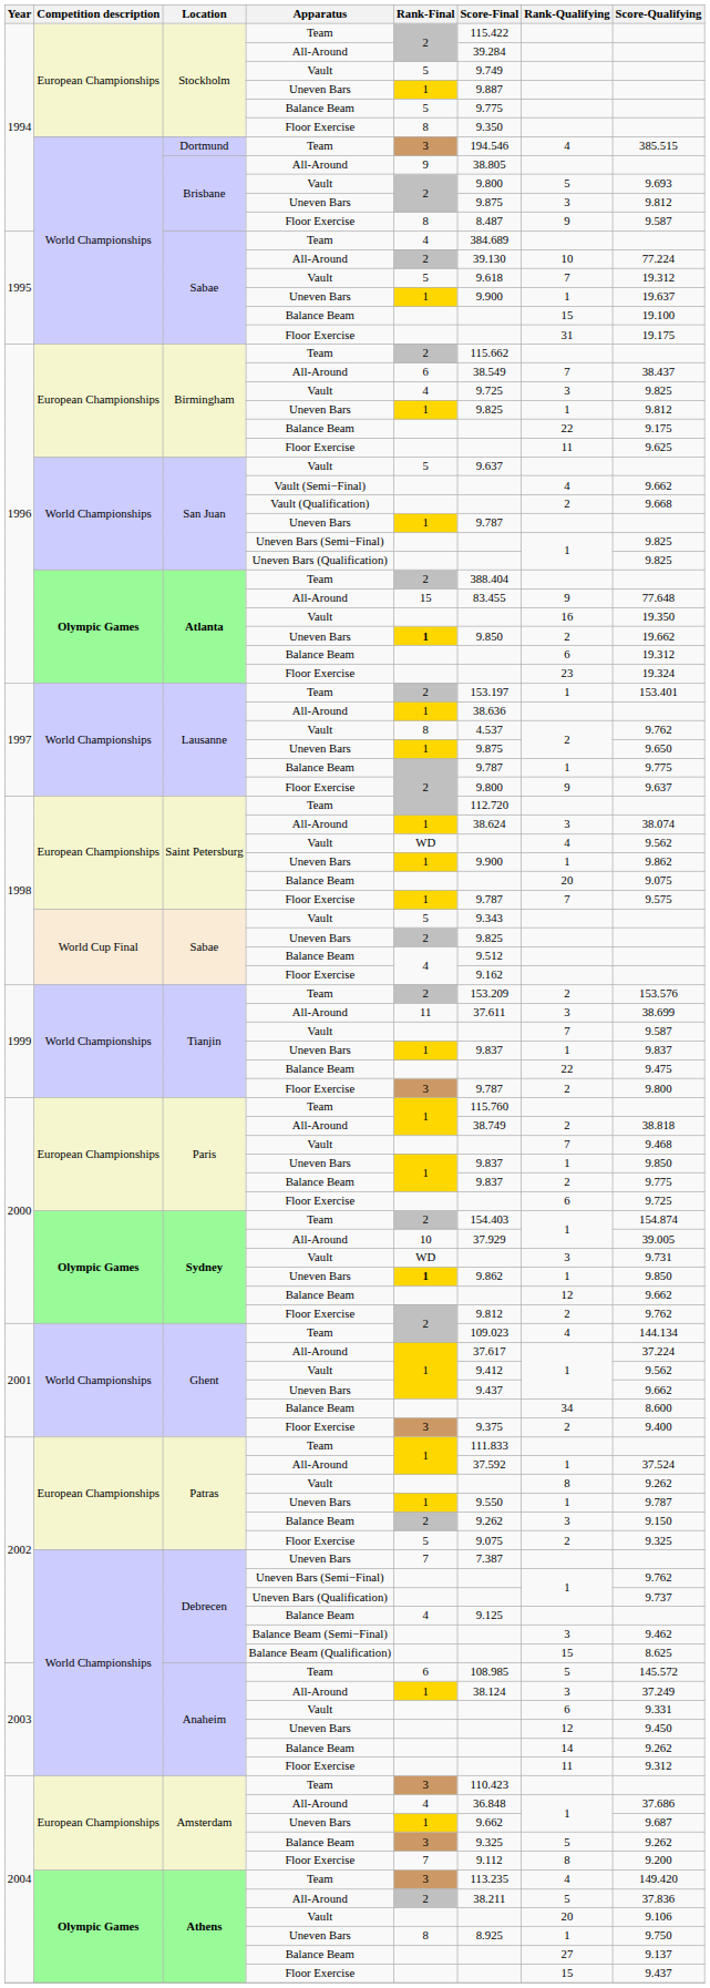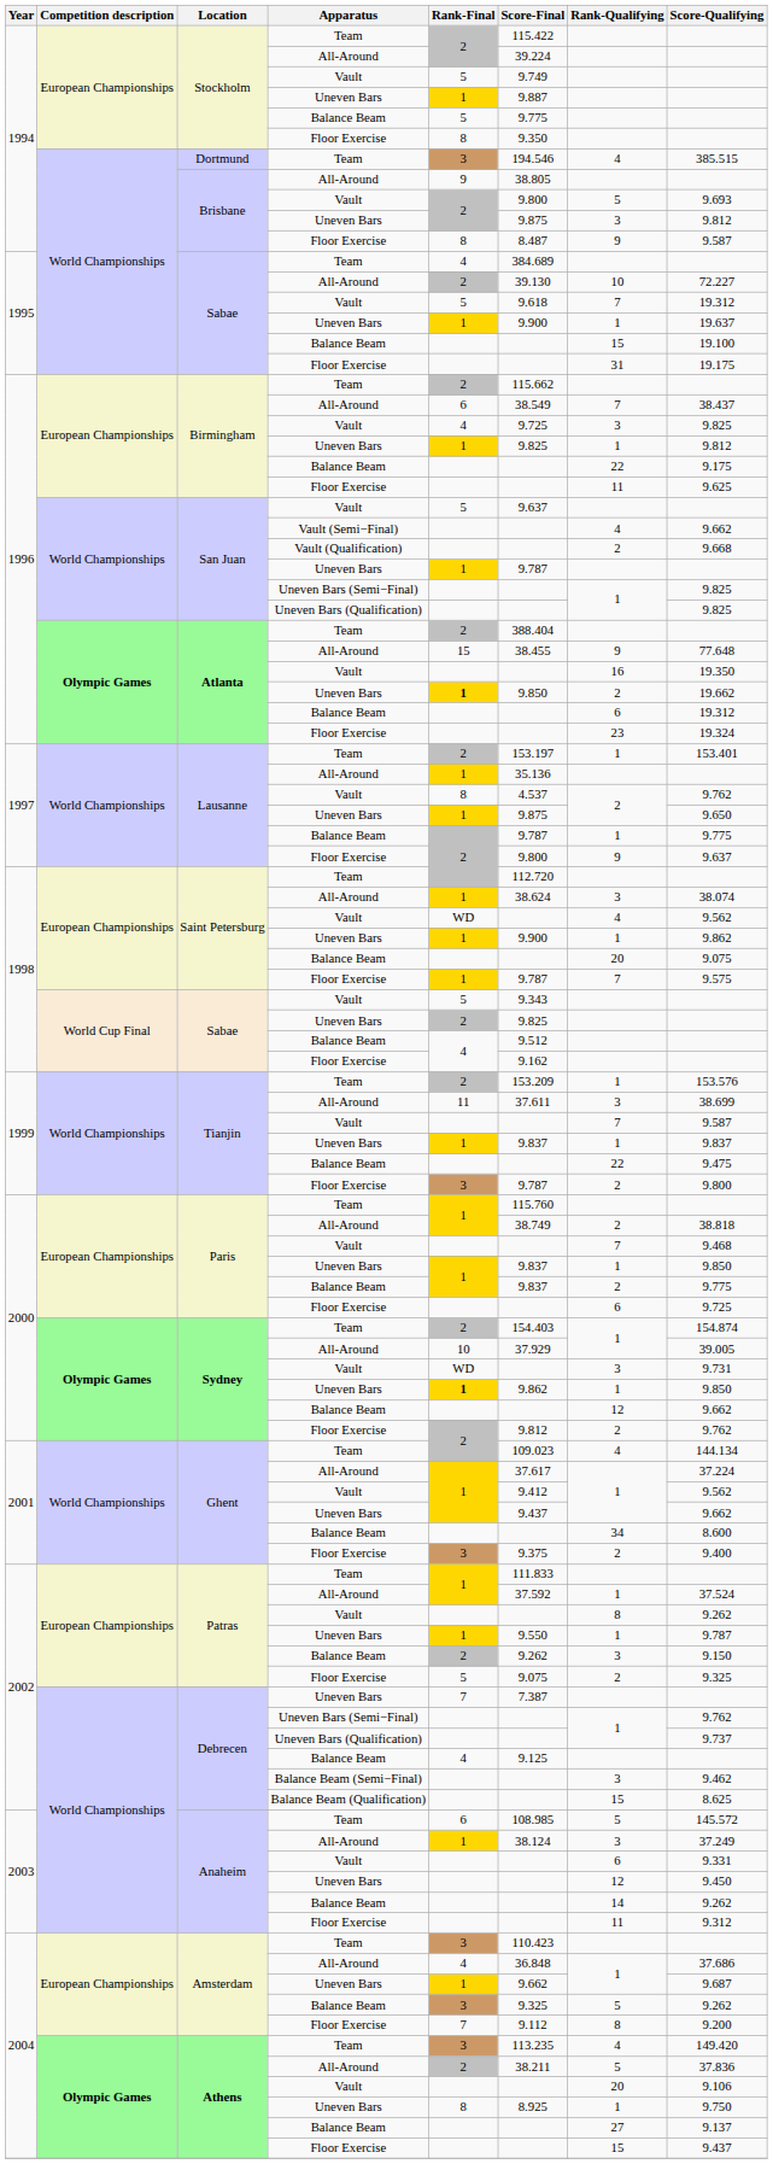 <table class="wikitable" style="text-align:center">
 <tr>
 <th>Year</th>
 <th>Competition description</th>
 <th>Location</th>
 <th>Apparatus</th>
 <th>Rank-Final</th>
 <th>Score-Final</th>
 <th>Rank-Qualifying</th>
 <th>Score-Qualifying</th>
 </tr>
 <tr>
 <td rowspan="11">1994</td>
 <td bgcolor="#f5f6ce" rowspan=6>European Championships</td>
 <td bgcolor="#f5f6ce" rowspan=6>Stockholm</td>
 <td>Team</td>
 <td rowspan=2 bgcolor=silver>2</td>
 <td>115.422</td>
 <td></td>
 <td></td>
 </tr>
 <tr>
 <td>All-Around</td>
-<td>39.284</td>
+<td>39.224</td>
 <td></td>
 <td></td>
 </tr>
 <tr>
 <td>Vault</td>
 <td>5</td>
 <td>9.749</td>
 <td></td>
 <td></td>
 </tr>
 <tr>
 <td>Uneven Bars</td>
 <td bgcolor=gold>1</td>
 <td>9.887</td>
 <td></td>
 <td></td>
 </tr>
 <tr>
 <td>Balance Beam</td>
 <td>5</td>
 <td>9.775</td>
 <td></td>
 <td></td>
 </tr>
 <tr>
 <td>Floor Exercise</td>
 <td>8</td>
 <td>9.350</td>
 <td></td>
 <td></td>
 </tr>
 <tr>
 <td bgcolor=#CCCCFF rowspan=11>World Championships</td>
 <td bgcolor=#CCCCFF rowspan=1>Dortmund</td>
 <td>Team</td>
 <td bgcolor=cc9966>3</td>
 <td>194.546</td>
 <td>4</td>
 <td>385.515</td>
 </tr>
 <tr>
 <td bgcolor=#CCCCFF rowspan=4>Brisbane</td>
 <td>All-Around</td>
 <td>9</td>
 <td>38.805</td>
 <td></td>
 <td></td>
 </tr>
 <tr>
 <td>Vault</td>
 <td rowspan=2 bgcolor=silver>2</td>
 <td>9.800</td>
 <td>5</td>
 <td>9.693</td>
 </tr>
 <tr>
 <td>Uneven Bars</td>
 <td>9.875</td>
 <td>3</td>
 <td>9.812</td>
 </tr>
 <tr>
 <td>Floor Exercise</td>
 <td>8</td>
 <td>8.487</td>
 <td>9</td>
 <td>9.587</td>
 </tr>
 <tr>
 <td rowspan=6>1995</td>
 <td bgcolor=#CCCCFF rowspan=6>Sabae</td>
 <td>Team</td>
 <td>4</td>
 <td>384.689</td>
 <td></td>
 <td></td>
 </tr>
 <tr>
 <td>All-Around</td>
 <td bgcolor=silver>2</td>
 <td>39.130</td>
 <td>10</td>
-<td>77.224</td>
+<td>72.227</td>
 </tr>
 <tr>
 <td>Vault</td>
 <td>5</td>
 <td>9.618</td>
 <td>7</td>
 <td>19.312</td>
 </tr>
 <tr>
 <td>Uneven Bars</td>
 <td bgcolor=gold>1</td>
 <td>9.900</td>
 <td>1</td>
 <td>19.637</td>
 </tr>
 <tr>
 <td>Balance Beam</td>
 <td></td>
 <td></td>
 <td>15</td>
 <td>19.100</td>
 </tr>
 <tr>
 <td>Floor Exercise</td>
 <td></td>
 <td></td>
 <td>31</td>
 <td>19.175</td>
 </tr>
 <tr>
 <td rowspan=18>1996</td>
 <td bgcolor="#f5f6ce" rowspan=6>European Championships</td>
 <td bgcolor="#f5f6ce" rowspan=6>Birmingham</td>
 <td>Team</td>
 <td bgcolor=silver>2</td>
 <td>115.662</td>
 <td></td>
 <td></td>
 </tr>
 <tr>
 <td>All-Around</td>
 <td>6</td>
 <td>38.549</td>
 <td>7</td>
 <td>38.437</td>
 </tr>
 <tr>
 <td>Vault</td>
 <td>4</td>
 <td>9.725</td>
 <td>3</td>
 <td>9.825</td>
 </tr>
 <tr>
 <td>Uneven Bars</td>
 <td bgcolor=gold>1</td>
 <td>9.825</td>
 <td>1</td>
 <td>9.812</td>
 </tr>
 <tr>
 <td>Balance Beam</td>
 <td></td>
 <td></td>
 <td>22</td>
 <td>9.175</td>
 </tr>
 <tr>
 <td>Floor Exercise</td>
 <td></td>
 <td></td>
 <td>11</td>
 <td>9.625</td>
 </tr>
 <tr>
 <td bgcolor=#CCCCFF rowspan=6>World Championships</td>
 <td bgcolor=#CCCCFF rowspan=6>San Juan</td>
 <td>Vault</td>
 <td>5</td>
 <td>9.637</td>
 <td></td>
 <td></td>
 </tr>
 <tr>
 <td>Vault (Semi−Final)</td>
 <td></td>
 <td></td>
 <td>4</td>
 <td>9.662</td>
 </tr>
 <tr>
 <td>Vault (Qualification)</td>
 <td></td>
 <td></td>
 <td>2</td>
 <td>9.668</td>
 </tr>
 <tr>
 <td>Uneven Bars</td>
 <td bgcolor=gold>1</td>
 <td>9.787</td>
 <td></td>
 <td></td>
 </tr>
 <tr>
 <td>Uneven Bars (Semi−Final)</td>
 <td></td>
 <td></td>
 <td rowspan=2>1</td>
 <td>9.825</td>
 </tr>
 <tr>
 <td>Uneven Bars (Qualification)</td>
 <td></td>
 <td></td>
 <td>9.825</td>
 </tr>
 <tr>
 <td bgcolor=98FB98 rowspan=6><strong>Olympic Games</strong></td>
 <td bgcolor=98FB98 rowspan=6><strong>Atlanta</strong></td>
 <td>Team</td>
 <td bgcolor=silver>2</td>
 <td>388.404</td>
 <td></td>
 <td></td>
 </tr>
 <tr>
 <td>All-Around</td>
 <td>15</td>
-<td>83.455</td>
+<td>38.455</td>
 <td>9</td>
 <td>77.648</td>
 </tr>
 <tr>
 <td>Vault</td>
 <td></td>
 <td></td>
 <td>16</td>
 <td>19.350</td>
 </tr>
 <tr>
 <td>Uneven Bars</td>
 <td bgcolor=gold><strong>1</strong></td>
 <td>9.850</td>
 <td>2</td>
 <td>19.662</td>
 </tr>
 <tr>
 <td>Balance Beam</td>
 <td></td>
 <td></td>
 <td>6</td>
 <td>19.312</td>
 </tr>
 <tr>
 <td>Floor Exercise</td>
 <td></td>
 <td></td>
 <td>23</td>
 <td>19.324</td>
 </tr>
 <tr>
 <td rowspan=6>1997</td>
 <td bgcolor=#CCCCFF rowspan=6>World Championships</td>
 <td bgcolor=#CCCCFF rowspan=6>Lausanne</td>
 <td>Team</td>
 <td bgcolor=silver>2</td>
 <td>153.197</td>
 <td>1</td>
 <td>153.401</td>
 </tr>
 <tr>
 <td>All-Around</td>
 <td bgcolor=gold>1</td>
-<td>38.636</td>
+<td>35.136</td>
 <td></td>
 <td></td>
 </tr>
 <tr>
 <td>Vault</td>
 <td>8</td>
 <td>4.537</td>
 <td rowspan=2>2</td>
 <td>9.762</td>
 </tr>
 <tr>
 <td>Uneven Bars</td>
 <td bgcolor=gold>1</td>
 <td>9.875</td>
 <td>9.650</td>
 </tr>
 <tr>
 <td>Balance Beam</td>
 <td rowspan=3 bgcolor=silver>2</td>
 <td>9.787</td>
 <td>1</td>
 <td>9.775</td>
 </tr>
 <tr>
 <td>Floor Exercise</td>
 <td>9.800</td>
 <td>9</td>
 <td>9.637</td>
 </tr>
 <tr>
 <td rowspan=10>1998</td>
 <td bgcolor="#f5f6ce" rowspan=6>European Championships</td>
 <td bgcolor="#f5f6ce" rowspan=6>Saint Petersburg</td>
 <td>Team</td>
 <td>112.720</td>
 <td></td>
 <td></td>
 </tr>
 <tr>
 <td>All-Around</td>
 <td bgcolor=gold>1</td>
 <td>38.624</td>
 <td>3</td>
 <td>38.074</td>
 </tr>
 <tr>
 <td>Vault</td>
 <td>WD</td>
 <td></td>
 <td>4</td>
 <td>9.562</td>
 </tr>
 <tr>
 <td>Uneven Bars</td>
 <td bgcolor=gold>1</td>
 <td>9.900</td>
 <td>1</td>
 <td>9.862</td>
 </tr>
 <tr>
 <td>Balance Beam</td>
 <td></td>
 <td></td>
 <td>20</td>
 <td>9.075</td>
 </tr>
 <tr>
 <td>Floor Exercise</td>
 <td bgcolor=gold>1</td>
 <td>9.787</td>
 <td>7</td>
 <td>9.575</td>
 </tr>
 <tr>
 <td bgcolor=#FAEBD7 rowspan=4>World Cup Final</td>
 <td bgcolor=#FAEBD7 rowspan=4>Sabae</td>
 <td>Vault</td>
 <td>5</td>
 <td>9.343</td>
 <td></td>
 <td></td>
 </tr>
 <tr>
 <td>Uneven Bars</td>
 <td bgcolor=silver>2</td>
 <td>9.825</td>
 <td></td>
 <td></td>
 </tr>
 <tr>
 <td>Balance Beam</td>
 <td rowspan=2>4</td>
 <td>9.512</td>
 <td></td>
 <td></td>
 </tr>
 <tr>
 <td>Floor Exercise</td>
 <td>9.162</td>
 <td></td>
 <td></td>
 </tr>
 <tr>
 <td rowspan=6>1999</td>
 <td bgcolor=#CCCCFF rowspan=6>World Championships</td>
 <td bgcolor=#CCCCFF rowspan=6>Tianjin</td>
 <td>Team</td>
 <td bgcolor=silver>2</td>
 <td>153.209</td>
-<td>2</td>
+<td>1</td>
 <td>153.576</td>
 </tr>
 <tr>
 <td>All-Around</td>
 <td>11</td>
 <td>37.611</td>
 <td>3</td>
 <td>38.699</td>
 </tr>
 <tr>
 <td>Vault</td>
 <td></td>
 <td></td>
 <td>7</td>
 <td>9.587</td>
 </tr>
 <tr>
 <td>Uneven Bars</td>
 <td bgcolor=gold>1</td>
 <td>9.837</td>
 <td>1</td>
 <td>9.837</td>
 </tr>
 <tr>
 <td>Balance Beam</td>
 <td></td>
 <td></td>
 <td>22</td>
 <td>9.475</td>
 </tr>
 <tr>
 <td>Floor Exercise</td>
 <td bgcolor=cc9966>3</td>
 <td>9.787</td>
 <td>2</td>
 <td>9.800</td>
 </tr>
 <tr>
 <td rowspan=12>2000</td>
 <td bgcolor="#f5f6ce" rowspan=6>European Championships</td>
 <td bgcolor="#f5f6ce" rowspan=6>Paris</td>
 <td>Team</td>
 <td rowspan=2 bgcolor=gold>1</td>
 <td>115.760</td>
 <td></td>
 <td></td>
 </tr>
 <tr>
 <td>All-Around</td>
 <td>38.749</td>
 <td>2</td>
 <td>38.818</td>
 </tr>
 <tr>
 <td>Vault</td>
 <td></td>
 <td></td>
 <td>7</td>
 <td>9.468</td>
 </tr>
 <tr>
 <td>Uneven Bars</td>
 <td rowspan=2 bgcolor=gold>1</td>
 <td>9.837</td>
 <td>1</td>
 <td>9.850</td>
 </tr>
 <tr>
 <td>Balance Beam</td>
 <td>9.837</td>
 <td>2</td>
 <td>9.775</td>
 </tr>
 <tr>
 <td>Floor Exercise</td>
 <td></td>
 <td></td>
 <td>6</td>
 <td>9.725</td>
 </tr>
 <tr>
 <td bgcolor=98FB98 rowspan=6><strong>Olympic Games</strong></td>
 <td bgcolor=98FB98 rowspan=6><strong>Sydney</strong></td>
 <td>Team</td>
 <td bgcolor=silver>2</td>
 <td>154.403</td>
 <td rowspan=2>1</td>
 <td>154.874</td>
 </tr>
 <tr>
 <td>All-Around</td>
 <td>10</td>
 <td>37.929</td>
 <td>39.005</td>
 </tr>
 <tr>
 <td>Vault</td>
 <td>WD</td>
 <td></td>
 <td>3</td>
 <td>9.731</td>
 </tr>
 <tr>
 <td>Uneven Bars</td>
 <td bgcolor=gold><strong>1</strong></td>
 <td>9.862</td>
 <td>1</td>
 <td>9.850</td>
 </tr>
 <tr>
 <td>Balance Beam</td>
 <td></td>
 <td></td>
 <td>12</td>
 <td>9.662</td>
 </tr>
 <tr>
 <td>Floor Exercise</td>
 <td rowspan=2 bgcolor=silver>2</td>
 <td>9.812</td>
 <td>2</td>
 <td>9.762</td>
 </tr>
 <tr>
 <td rowspan=6>2001</td>
 <td bgcolor=#CCCCFF rowspan=6>World Championships</td>
 <td bgcolor=#CCCCFF rowspan=6>Ghent</td>
 <td>Team</td>
 <td>109.023</td>
 <td>4</td>
 <td>144.134</td>
 </tr>
 <tr>
 <td>All-Around</td>
 <td rowspan=3 bgcolor=gold>1</td>
 <td>37.617</td>
 <td rowspan=3>1</td>
 <td>37.224</td>
 </tr>
 <tr>
 <td>Vault</td>
 <td>9.412</td>
 <td>9.562</td>
 </tr>
 <tr>
 <td>Uneven Bars</td>
 <td>9.437</td>
 <td>9.662</td>
 </tr>
 <tr>
 <td>Balance Beam</td>
 <td></td>
 <td></td>
 <td>34</td>
 <td>8.600</td>
 </tr>
 <tr>
 <td>Floor Exercise</td>
 <td bgcolor=cc9966>3</td>
 <td>9.375</td>
 <td>2</td>
 <td>9.400</td>
 </tr>
 <tr>
 <td rowspan=12>2002</td>
 <td bgcolor="#f5f6ce" rowspan=6>European Championships</td>
 <td bgcolor="#f5f6ce" rowspan=6>Patras</td>
 <td>Team</td>
 <td rowspan=2 bgcolor=gold>1</td>
 <td>111.833</td>
 <td></td>
 <td></td>
 </tr>
 <tr>
 <td>All-Around</td>
 <td>37.592</td>
 <td>1</td>
 <td>37.524</td>
 </tr>
 <tr>
 <td>Vault</td>
 <td></td>
 <td></td>
 <td>8</td>
 <td>9.262</td>
 </tr>
 <tr>
 <td>Uneven Bars</td>
 <td bgcolor=gold>1</td>
 <td>9.550</td>
 <td>1</td>
 <td>9.787</td>
 </tr>
 <tr>
 <td>Balance Beam</td>
 <td bgcolor=silver>2</td>
 <td>9.262</td>
 <td>3</td>
 <td>9.150</td>
 </tr>
 <tr>
 <td>Floor Exercise</td>
 <td>5</td>
 <td>9.075</td>
 <td>2</td>
 <td>9.325</td>
 </tr>
 <tr>
 <td bgcolor=#CCCCFF rowspan=12>World Championships</td>
 <td bgcolor=#CCCCFF rowspan=6>Debrecen</td>
 <td>Uneven Bars</td>
 <td>7</td>
 <td>7.387</td>
 <td></td>
 <td></td>
 </tr>
 <tr>
 <td>Uneven Bars (Semi−Final)</td>
 <td></td>
 <td></td>
 <td rowspan=2>1</td>
 <td>9.762</td>
 </tr>
 <tr>
 <td>Uneven Bars (Qualification)</td>
 <td></td>
 <td></td>
 <td>9.737</td>
 </tr>
 <tr>
 <td>Balance Beam</td>
 <td>4</td>
 <td>9.125</td>
 <td></td>
 <td></td>
 </tr>
 <tr>
 <td>Balance Beam (Semi−Final)</td>
 <td></td>
 <td></td>
 <td>3</td>
 <td>9.462</td>
 </tr>
 <tr>
 <td>Balance Beam (Qualification)</td>
 <td></td>
 <td></td>
 <td>15</td>
 <td>8.625</td>
 </tr>
 <tr>
 <td rowspan=6>2003</td>
 <td bgcolor=#CCCCFF rowspan=6>Anaheim</td>
 <td>Team</td>
 <td>6</td>
 <td>108.985</td>
 <td>5</td>
 <td>145.572</td>
 </tr>
 <tr>
 <td>All-Around</td>
 <td bgcolor=gold>1</td>
 <td>38.124</td>
 <td>3</td>
 <td>37.249</td>
 </tr>
 <tr>
 <td>Vault</td>
 <td></td>
 <td></td>
 <td>6</td>
 <td>9.331</td>
 </tr>
 <tr>
 <td>Uneven Bars</td>
 <td></td>
 <td></td>
 <td>12</td>
 <td>9.450</td>
 </tr>
 <tr>
 <td>Balance Beam</td>
 <td></td>
 <td></td>
 <td>14</td>
 <td>9.262</td>
 </tr>
 <tr>
 <td>Floor Exercise</td>
 <td></td>
 <td></td>
 <td>11</td>
 <td>9.312</td>
 </tr>
 <tr>
 <td rowspan=11>2004</td>
 <td bgcolor="#f5f6ce" rowspan=5>European Championships</td>
 <td bgcolor="#f5f6ce" rowspan=5>Amsterdam</td>
 <td>Team</td>
 <td bgcolor=cc9966>3</td>
 <td>110.423</td>
 <td></td>
 <td></td>
 </tr>
 <tr>
 <td>All-Around</td>
 <td>4</td>
 <td>36.848</td>
 <td rowspan=2>1</td>
 <td>37.686</td>
 </tr>
 <tr>
 <td>Uneven Bars</td>
 <td bgcolor=gold>1</td>
 <td>9.662</td>
 <td>9.687</td>
 </tr>
 <tr>
 <td>Balance Beam</td>
 <td bgcolor=cc9966>3</td>
 <td>9.325</td>
 <td>5</td>
 <td>9.262</td>
 </tr>
 <tr>
 <td>Floor Exercise</td>
 <td>7</td>
 <td>9.112</td>
 <td>8</td>
 <td>9.200</td>
 </tr>
 <tr>
 <td bgcolor=98FB98 rowspan=6><strong>Olympic Games</strong></td>
 <td bgcolor=98FB98 rowspan=6><strong>Athens</strong></td>
 <td>Team</td>
 <td bgcolor=cc9966>3</td>
 <td>113.235</td>
 <td>4</td>
 <td>149.420</td>
 </tr>
 <tr>
 <td>All-Around</td>
 <td bgcolor=silver>2</td>
 <td>38.211</td>
 <td>5</td>
 <td>37.836</td>
 </tr>
 <tr>
 <td>Vault</td>
 <td></td>
 <td></td>
 <td>20</td>
 <td>9.106</td>
 </tr>
 <tr>
 <td>Uneven Bars</td>
 <td>8</td>
 <td>8.925</td>
 <td>1</td>
 <td>9.750</td>
 </tr>
 <tr>
 <td>Balance Beam</td>
 <td></td>
 <td></td>
 <td>27</td>
 <td>9.137</td>
 </tr>
 <tr>
 <td>Floor Exercise</td>
 <td></td>
 <td></td>
 <td>15</td>
 <td>9.437</td>
 </tr>
 <tr>
 </tr>
 </table>
